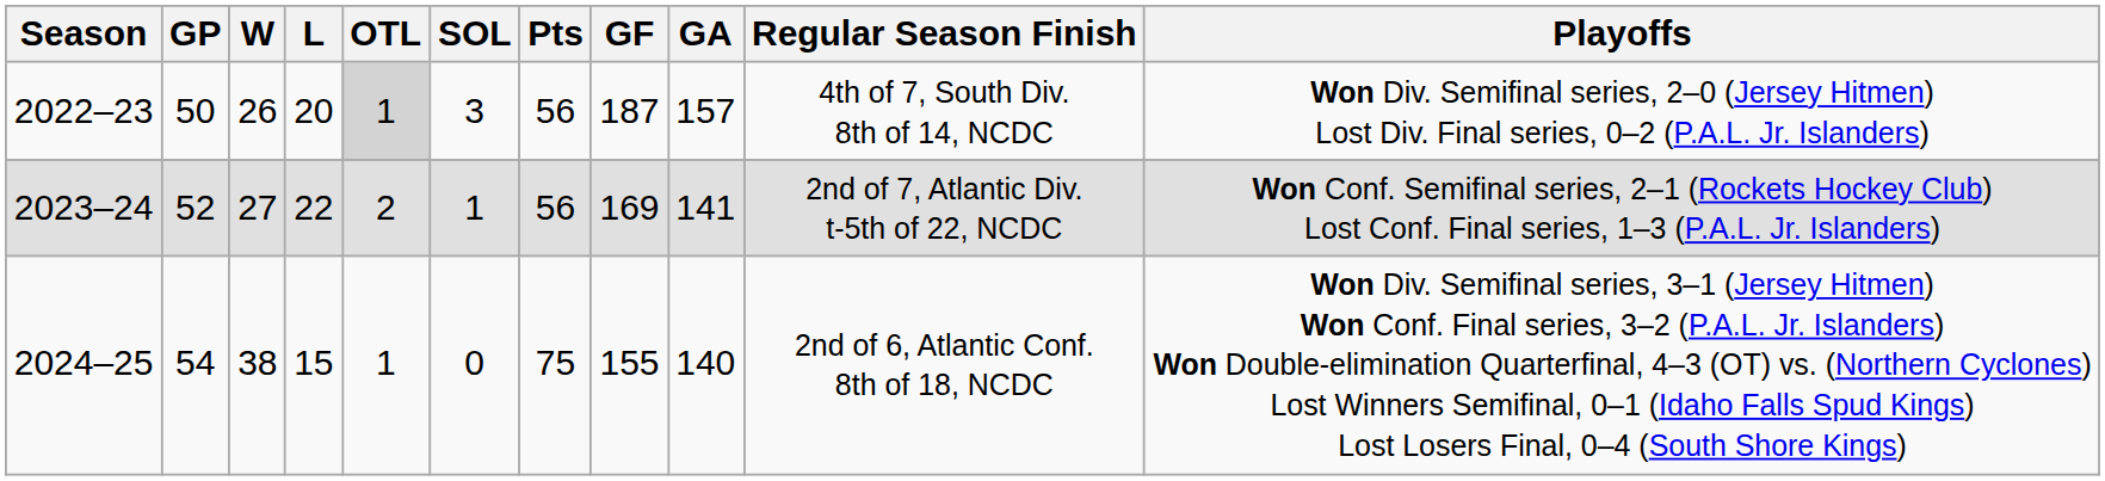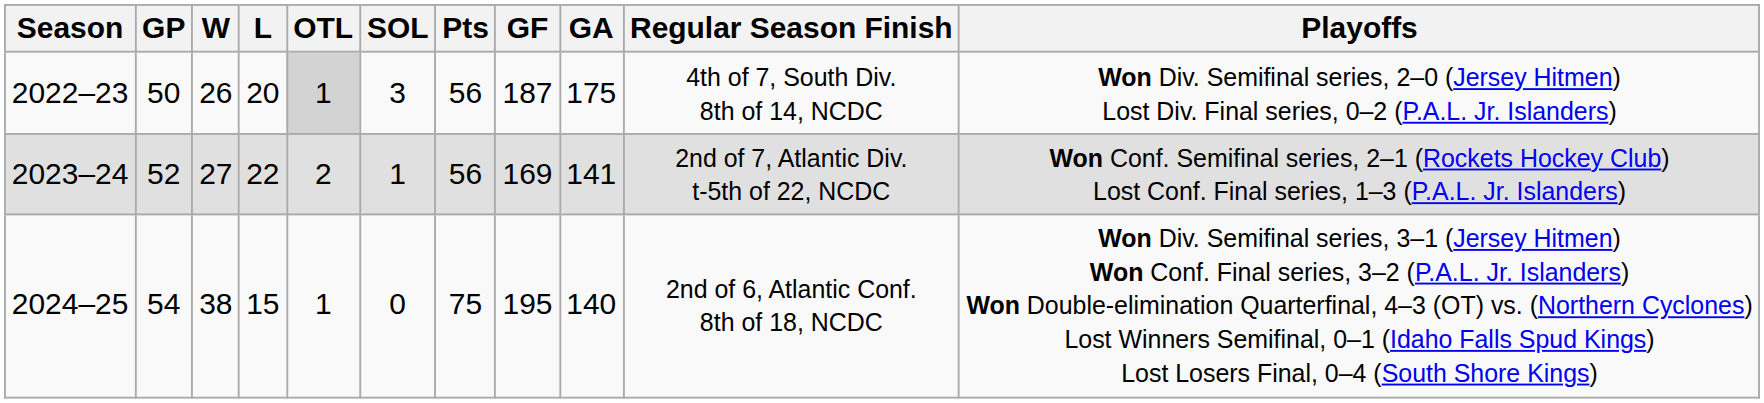 <table class="wikitable" style="text-align:center">
 <tr>
 <th>Season</th>
 <th>GP</th>
 <th>W</th>
 <th>L</th>
 <th>OTL</th>
 <th>SOL</th>
 <th>Pts</th>
 <th>GF</th>
 <th>GA</th>
 <th>Regular Season Finish</th>
 <th>Playoffs</th>
 </tr>
 <tr>
 <td>2022–23</td>
 <td>50</td>
 <td>26</td>
 <td>20</td>
 <td style="background: lightgrey;">1</td>
 <td>3</td>
 <td>56</td>
 <td>187</td>
-<td>157</td>
+<td>175</td>
 <td><small>4th of 7, South Div.<br>8th of 14, NCDC</small></td>
 <td><small><strong>Won</strong> Div. Semifinal series, 2–0 (<a href='#'>Jersey Hitmen</a>)<br>Lost Div. Final series, 0–2 (<a href='#'>P.A.L. Jr. Islanders</a>)</small></td>
 </tr>
 <tr bgcolor=e0e0e0>
 <td>2023–24</td>
 <td>52</td>
 <td>27</td>
 <td>22</td>
 <td>2</td>
 <td>1</td>
 <td>56</td>
 <td>169</td>
 <td>141</td>
 <td><small>2nd of 7, Atlantic Div.<br>t-5th of 22, NCDC</small></td>
 <td><small><strong>Won</strong> Conf. Semifinal series, 2–1 (<a href='#'>Rockets Hockey Club</a>)<br>Lost Conf. Final series, 1–3 (<a href='#'>P.A.L. Jr. Islanders</a>)</small></td>
 </tr>
 <tr>
 <td>2024–25</td>
 <td>54</td>
 <td>38</td>
 <td>15</td>
 <td>1</td>
 <td>0</td>
 <td>75</td>
-<td>155</td>
+<td>195</td>
 <td>140</td>
 <td><small>2nd of 6, Atlantic Conf.<br>8th of 18, NCDC</small></td>
 <td><small><strong>Won</strong> Div. Semifinal series, 3–1 (<a href='#'>Jersey Hitmen</a>)<br><strong>Won</strong> Conf. Final series, 3–2 (<a href='#'>P.A.L. Jr. Islanders</a>)<br><strong>Won</strong> Double-elimination Quarterfinal, 4–3 (OT) vs. (<a href='#'>Northern Cyclones</a>)<br>Lost Winners Semifinal, 0–1 (<a href='#'>Idaho Falls Spud Kings</a>)<br>Lost Losers Final, 0–4 (<a href='#'>South Shore Kings</a>)</small></td>
 </tr>
 </table>
